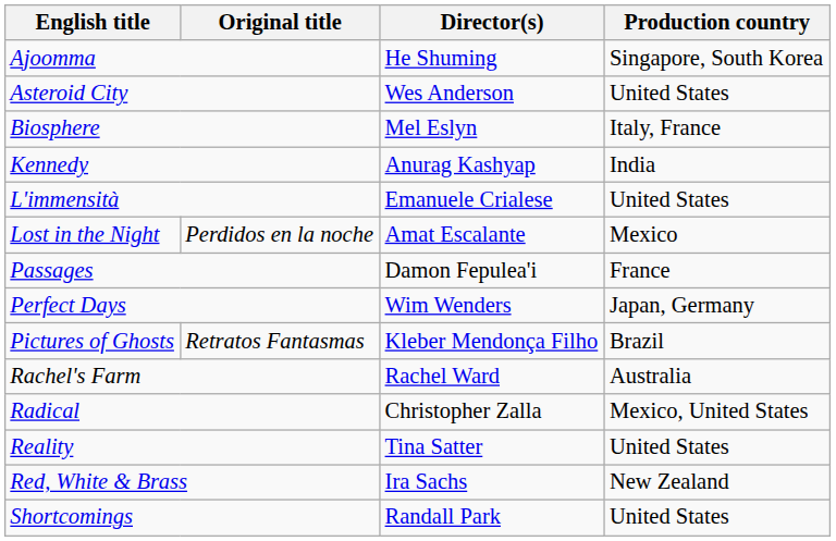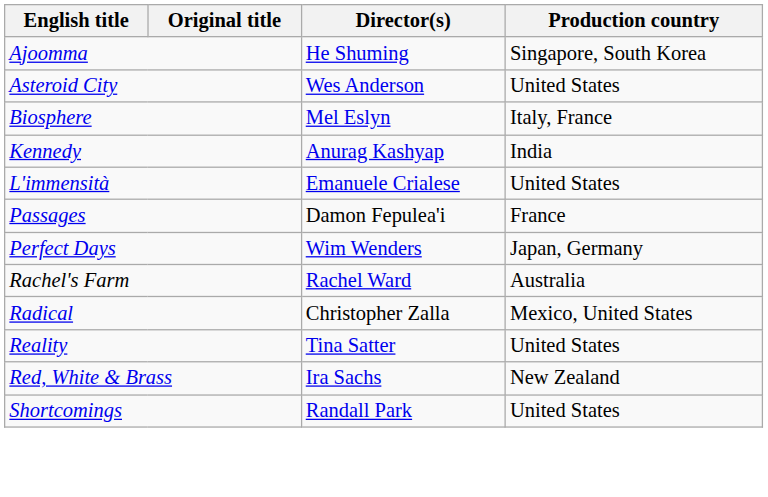 <table class="wikitable" style="width:95%; margin-bottom:2px">
 <tr>
 <th>English title</th>
 <th>Original title</th>
 <th>Director(s)</th>
 <th>Production country</th>
 </tr>
 <tr>
 <td colspan="2"><em><a href='#'>Ajoomma</a></em></td>
 <td><a href='#'>He Shuming</a></td>
 <td>Singapore, South Korea</td>
 </tr>
 <tr>
 <td colspan="2"><em><a href='#'>Asteroid City</a></em></td>
 <td><a href='#'>Wes Anderson</a></td>
 <td>United States</td>
 </tr>
 <tr>
 <td colspan="2"><em><a href='#'>Biosphere</a></em></td>
 <td><a href='#'>Mel Eslyn</a></td>
 <td>Italy, France</td>
 </tr>
 <tr>
 <td colspan="2"><em><a href='#'>Kennedy</a></em></td>
 <td><a href='#'>Anurag Kashyap</a></td>
 <td>India</td>
 </tr>
 <tr>
 <td colspan="2"><em><a href='#'>L'immensità</a></em></td>
 <td><a href='#'>Emanuele Crialese</a></td>
 <td>United States</td>
 </tr>
 <tr>
-<td><em><a href='#'>Lost in the Night</a></em></td>
-<td><em>Perdidos en la noche</em></td>
-<td><a href='#'>Amat Escalante</a></td>
-<td>Mexico</td>
-</tr>
-<tr>
 <td colspan="2"><em><a href='#'>Passages</a></em></td>
 <td>Damon Fepulea'i</td>
 <td>France</td>
 </tr>
 <tr>
 <td colspan="2"><em><a href='#'>Perfect Days</a></em></td>
 <td><a href='#'>Wim Wenders</a></td>
 <td>Japan, Germany</td>
-</tr>
-<tr>
-<td><em><a href='#'>Pictures of Ghosts</a></em></td>
-<td><em>Retratos Fantasmas</em></td>
-<td><a href='#'>Kleber Mendonça Filho</a></td>
-<td>Brazil</td>
 </tr>
 <tr>
 <td colspan="2"><em>Rachel's Farm</em></td>
 <td><a href='#'>Rachel Ward</a></td>
 <td>Australia</td>
 </tr>
 <tr>
 <td colspan="2"><em><a href='#'>Radical</a></em></td>
 <td>Christopher Zalla</td>
 <td>Mexico, United States</td>
 </tr>
 <tr>
 <td colspan="2"><em><a href='#'>Reality</a></em></td>
 <td><a href='#'>Tina Satter</a></td>
 <td>United States</td>
 </tr>
 <tr>
 <td colspan="2"><em><a href='#'>Red, White & Brass</a></em></td>
 <td><a href='#'>Ira Sachs</a></td>
 <td>New Zealand</td>
 </tr>
 <tr>
 <td colspan="2"><em><a href='#'>Shortcomings</a></em></td>
 <td><a href='#'>Randall Park</a></td>
 <td>United States</td>
 </tr>
 </table>
